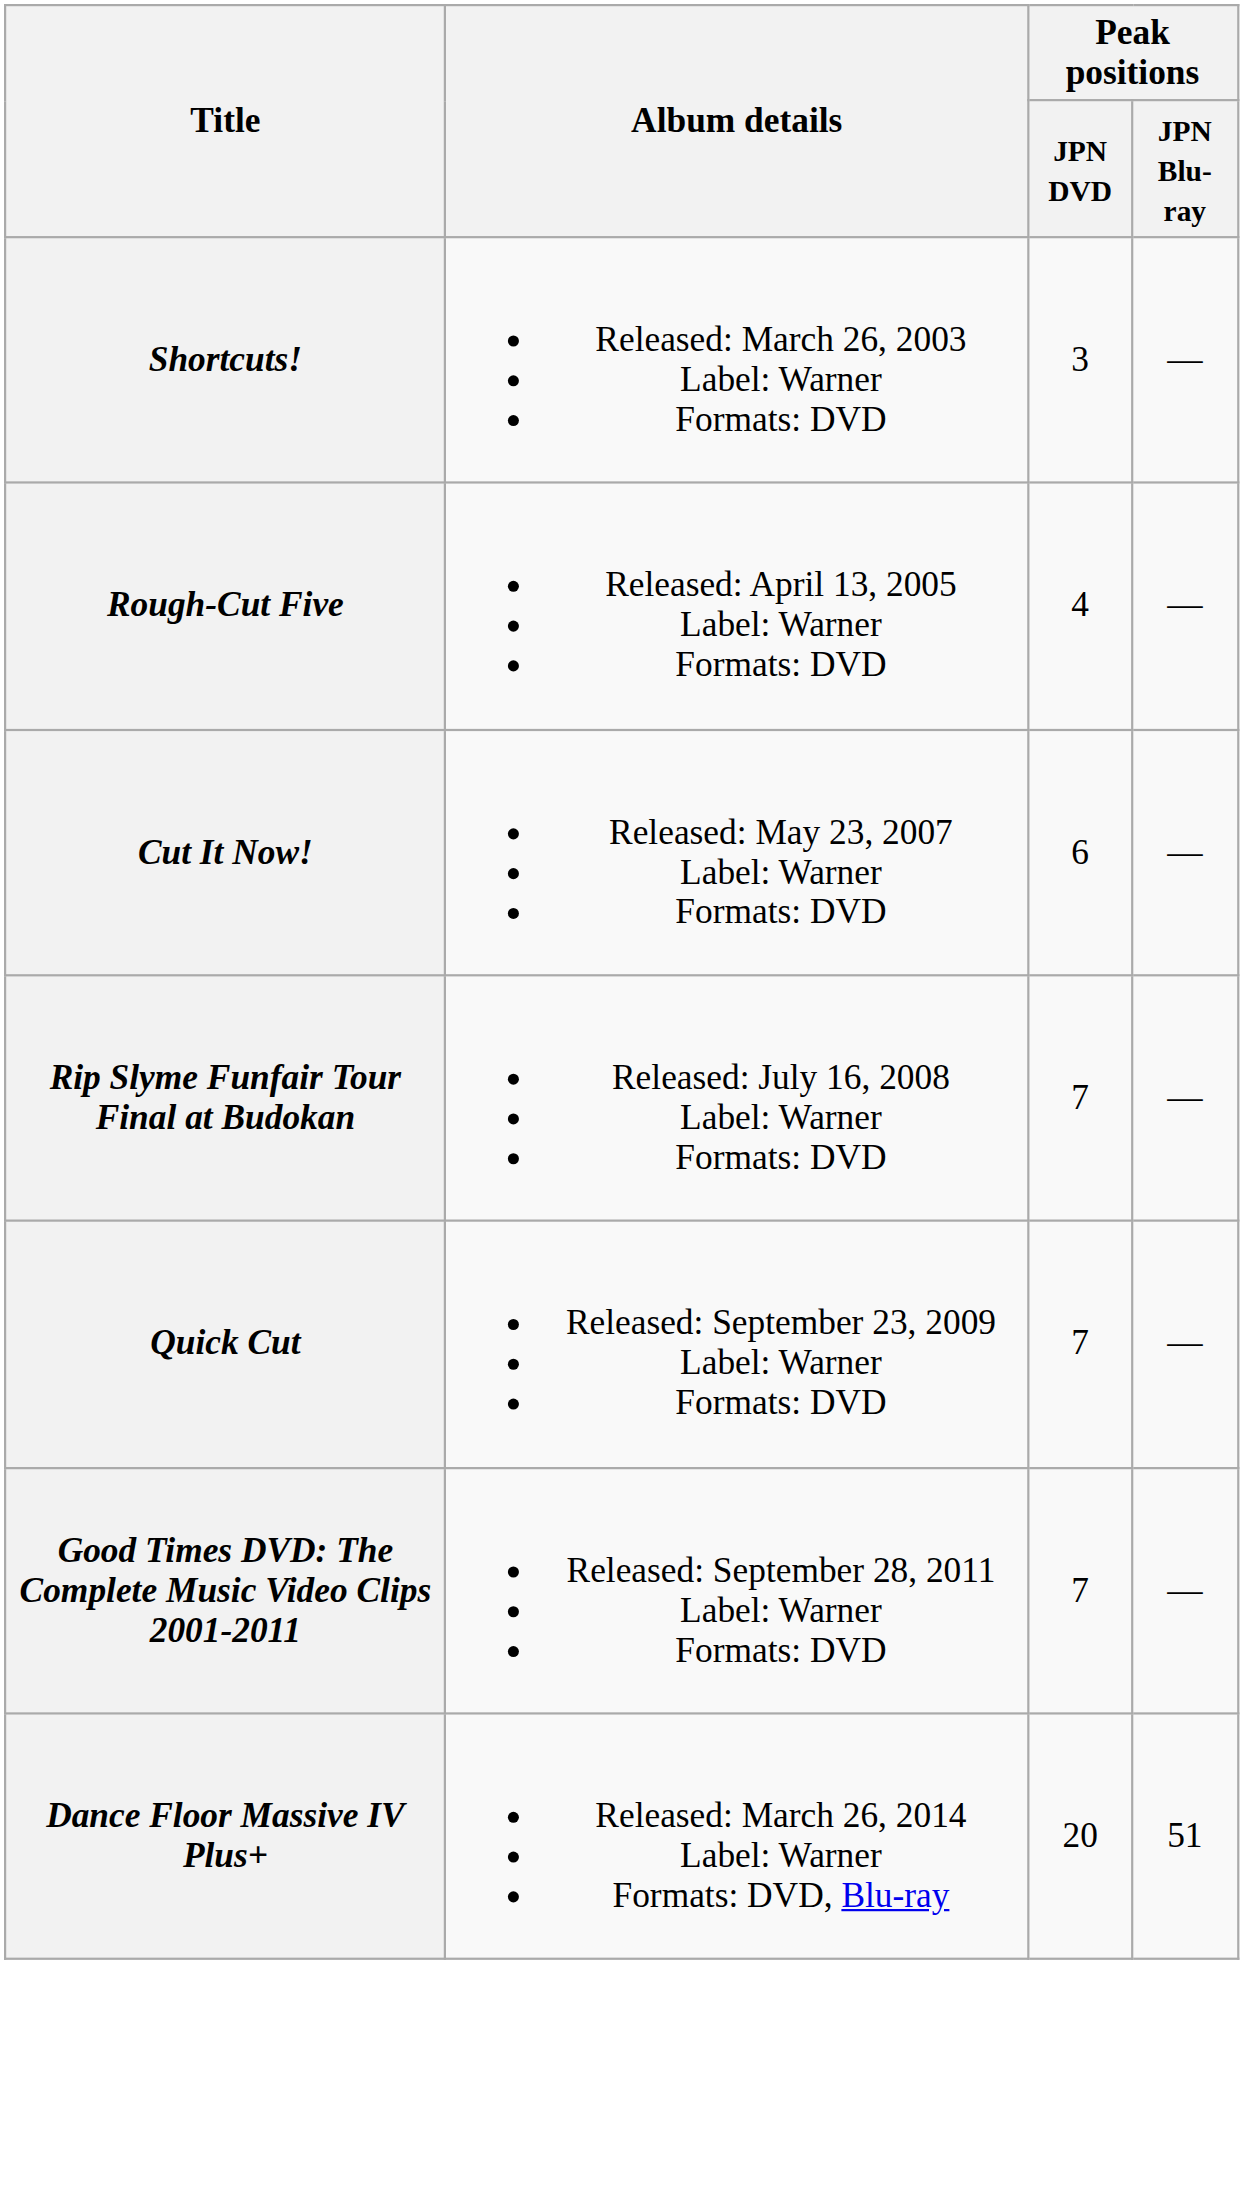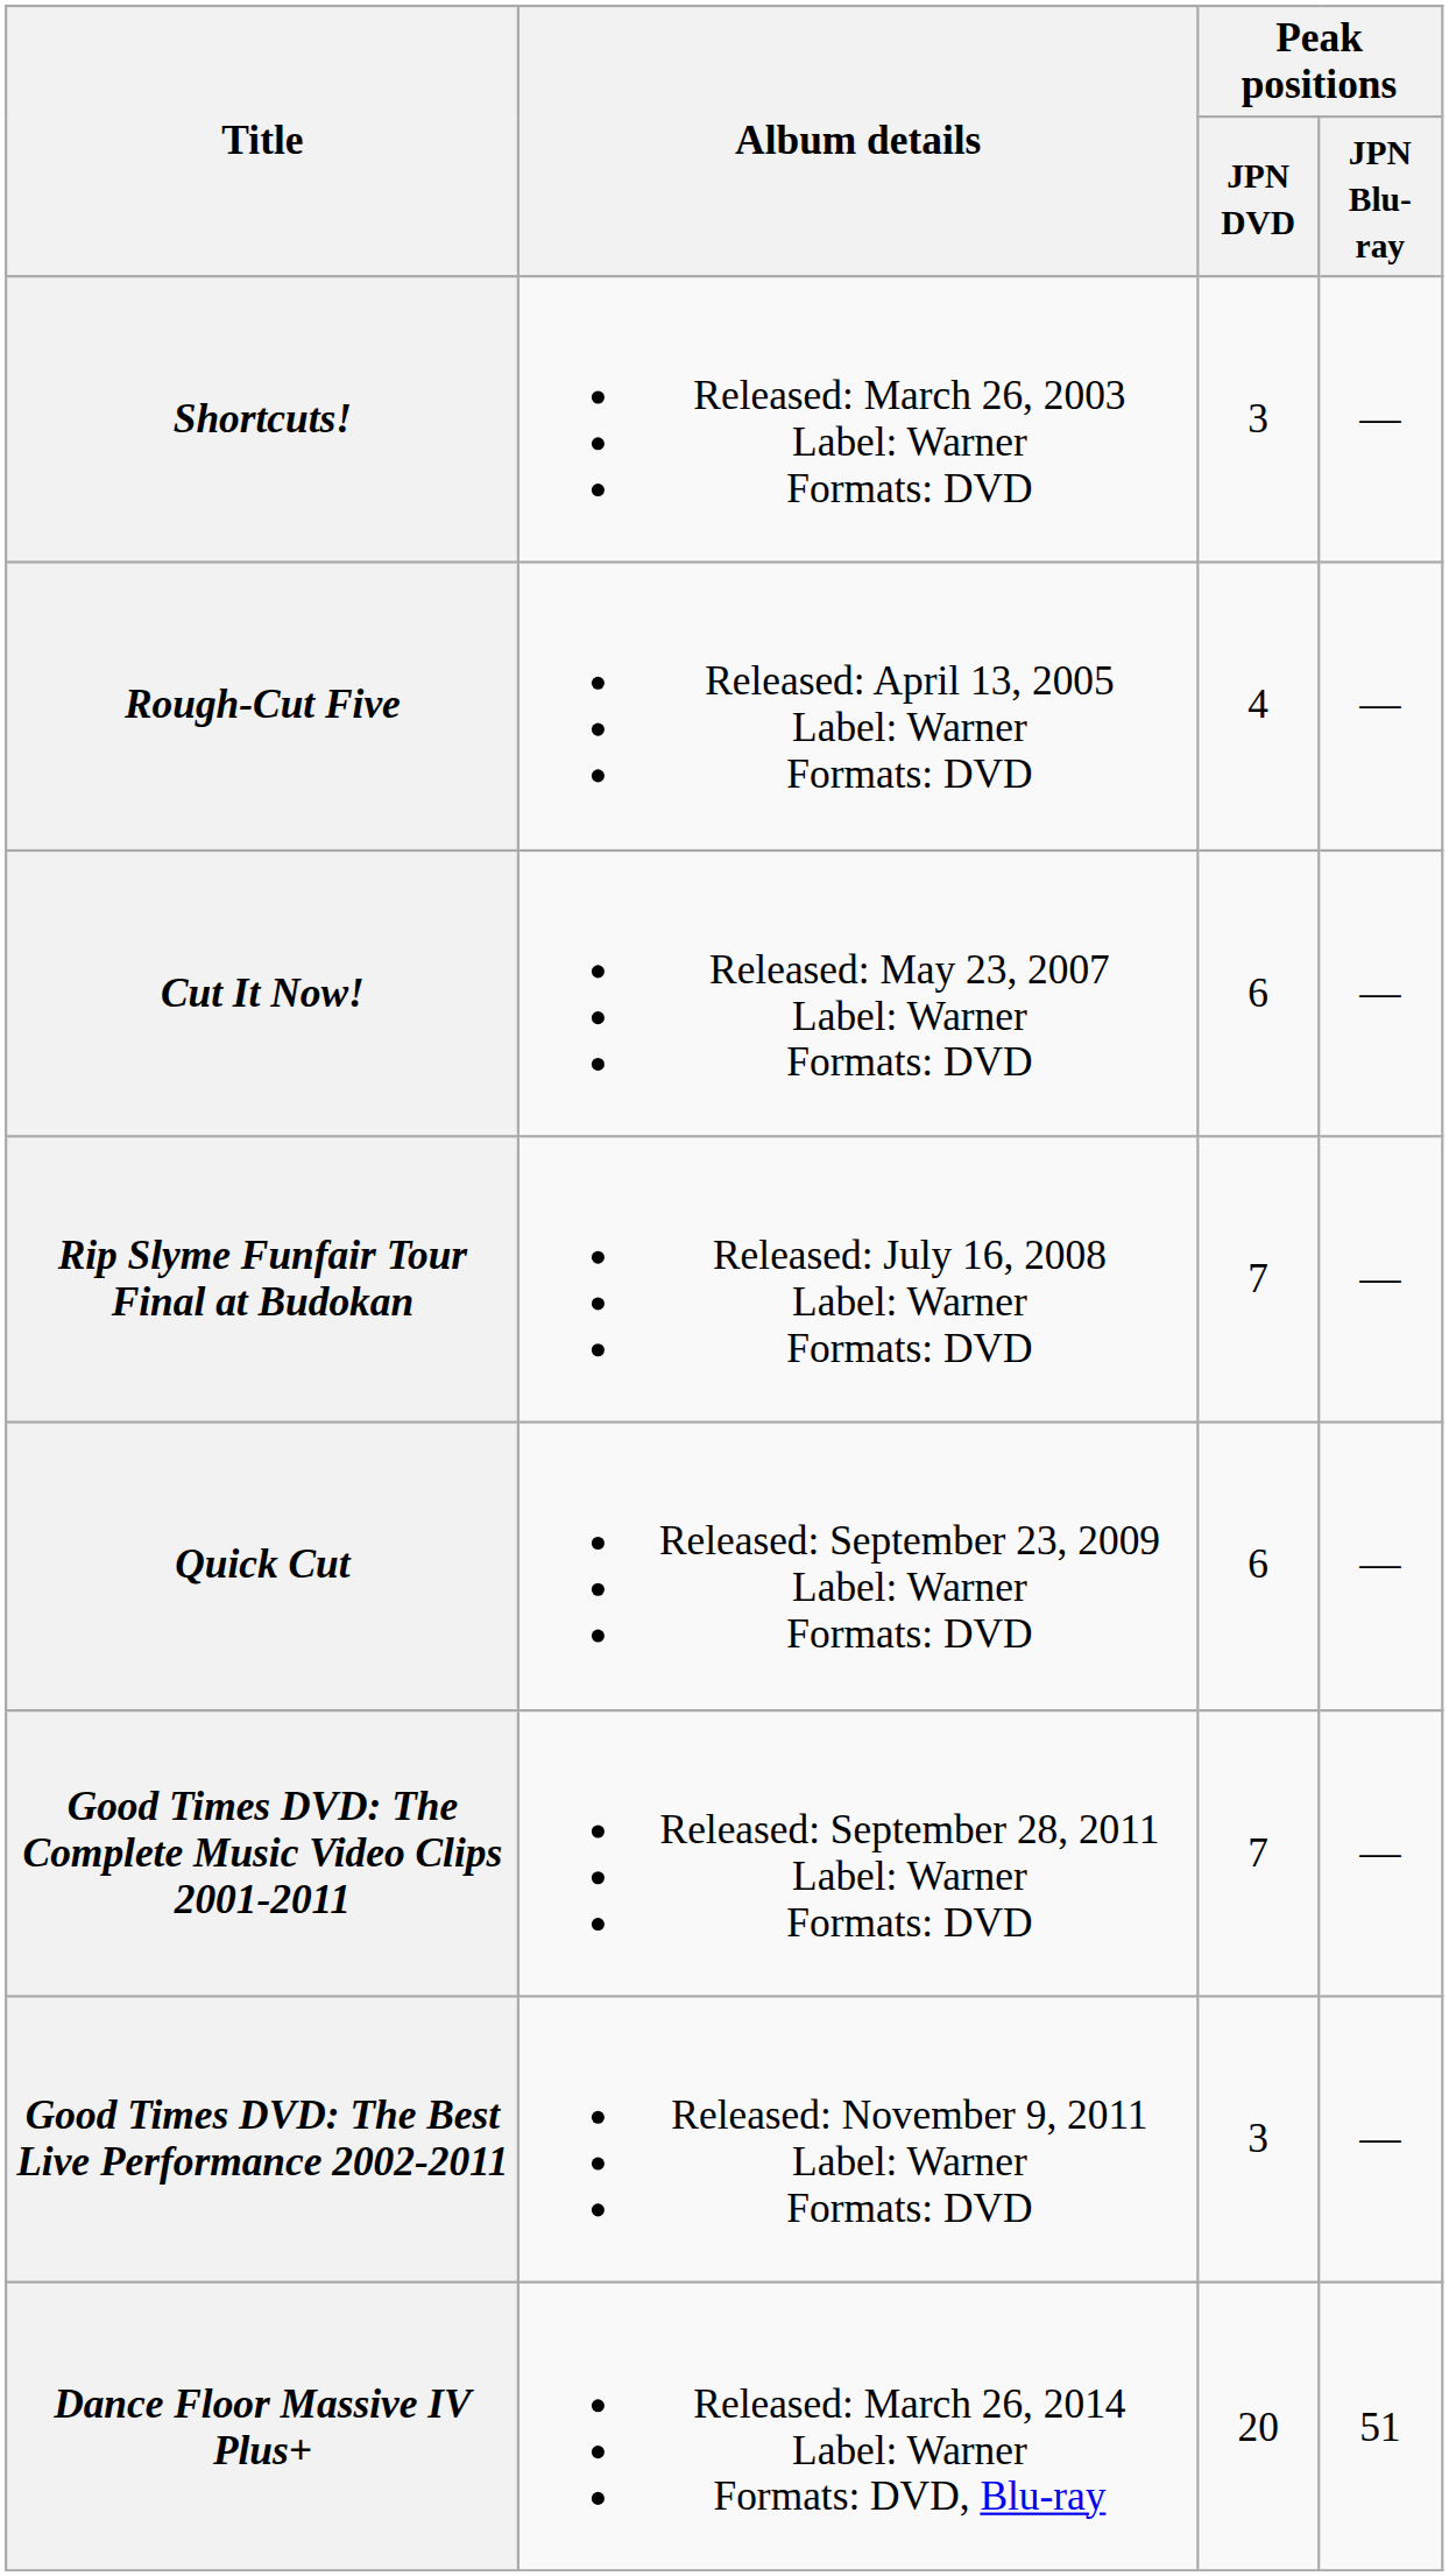 <table class="wikitable plainrowheaders" style="text-align:center;">
 <tr>
 <th style="width:12em;" rowspan="2">Title</th>
 <th style="width:16em;" rowspan="2">Album details</th>
 <th colspan="2">Peak positions</th>
 </tr>
 <tr>
 <th style="width:2.5em;"><small>JPN DVD</small><br></th>
 <th style="width:2.5em;"><small>JPN Blu-ray</small><br></th>
 </tr>
 <tr>
 <th scope="row"><em>Shortcuts!</em></th>
 <td><br><ul><li>Released: March 26, 2003 </li><li>Label: Warner</li><li>Formats: DVD</li></ul></td>
 <td>3</td>
 <td>—</td>
 </tr>
 <tr>
 <th scope="row"><em>Rough-Cut Five</em></th>
 <td><br><ul><li>Released: April 13, 2005 </li><li>Label: Warner</li><li>Formats: DVD</li></ul></td>
 <td>4</td>
 <td>—</td>
 </tr>
 <tr>
 <th scope="row"><em>Cut It Now!</em></th>
 <td><br><ul><li>Released: May 23, 2007 </li><li>Label: Warner</li><li>Formats: DVD</li></ul></td>
 <td>6</td>
 <td>—</td>
 </tr>
 <tr>
 <th scope="row"><em>Rip Slyme Funfair Tour Final at Budokan</em></th>
 <td><br><ul><li>Released: July 16, 2008 </li><li>Label: Warner</li><li>Formats: DVD</li></ul></td>
 <td>7</td>
 <td>—</td>
 </tr>
 <tr>
 <th scope="row"><em>Quick Cut</em></th>
 <td><br><ul><li>Released: September 23, 2009 </li><li>Label: Warner</li><li>Formats: DVD</li></ul></td>
-<td>7</td>
+<td>6</td>
 <td>—</td>
 </tr>
 <tr>
 <th scope="row"><em>Good Times DVD: The Complete Music Video Clips 2001-2011</em></th>
 <td><br><ul><li>Released: September 28, 2011 </li><li>Label: Warner</li><li>Formats: DVD</li></ul></td>
 <td>7</td>
 <td>—</td>
 </tr>
 <tr>
+<th scope="row"><em>Good Times DVD: The Best Live Performance 2002-2011</em></th>
+<td><br><ul><li>Released: November 9, 2011 </li><li>Label: Warner</li><li>Formats: DVD</li></ul></td>
+<td>3</td>
+<td>—</td>
+</tr>
+<tr>
 <th scope="row"><em>Dance Floor Massive IV Plus+</em></th>
 <td><br><ul><li>Released: March 26, 2014 </li><li>Label: Warner</li><li>Formats: DVD, <a href='#'>Blu-ray</a></li></ul></td>
 <td>20</td>
 <td>51</td>
 </tr>
 </table>
